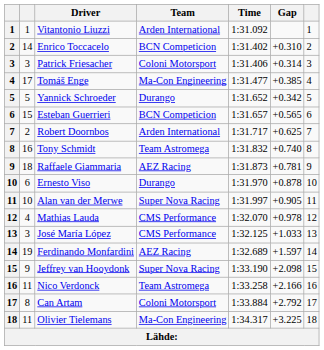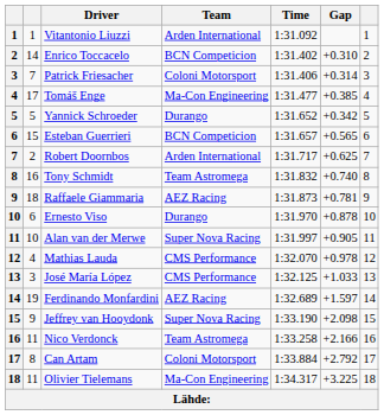 <table class="wikitable" style="font-size:85%">
 <tr>
 <th></th>
 <th></th>
 <th>Driver</th>
 <th>Team</th>
 <th>Time</th>
 <th>Gap</th>
 <th></th>
 </tr>
 <tr>
 <th>1</th>
 <td align="center">1</td>
 <td> <a href='#'>Vitantonio Liuzzi</a></td>
 <td><a href='#'>Arden International</a></td>
 <td>1:31.092</td>
 <td></td>
 <td>1</td>
 </tr>
 <tr>
 <th>2</th>
 <td align="center">14</td>
 <td> <a href='#'>Enrico Toccacelo</a></td>
 <td><a href='#'>BCN Competicion</a></td>
 <td>1:31.402</td>
 <td>+0.310</td>
 <td>2</td>
 </tr>
 <tr>
 <th>3</th>
-<td align="center">3</td>
+<td align="center">7</td>
 <td> <a href='#'>Patrick Friesacher</a></td>
 <td><a href='#'>Coloni Motorsport</a></td>
 <td>1:31.406</td>
 <td>+0.314</td>
 <td>3</td>
 </tr>
 <tr>
 <th>4</th>
 <td align="center">17</td>
 <td> <a href='#'>Tomáš Enge</a></td>
 <td><a href='#'>Ma-Con Engineering</a></td>
 <td>1:31.477</td>
 <td>+0.385</td>
 <td>4</td>
 </tr>
 <tr>
 <th>5</th>
 <td align="center">5</td>
 <td> <a href='#'>Yannick Schroeder</a></td>
 <td><a href='#'>Durango</a></td>
 <td>1:31.652</td>
 <td>+0.342</td>
 <td>5</td>
 </tr>
 <tr>
 <th>6</th>
 <td align="center">15</td>
 <td> <a href='#'>Esteban Guerrieri</a></td>
 <td><a href='#'>BCN Competicion</a></td>
 <td>1:31.657</td>
 <td>+0.565</td>
 <td>6</td>
 </tr>
 <tr>
 <th>7</th>
 <td align="center">2</td>
 <td> <a href='#'>Robert Doornbos</a></td>
 <td><a href='#'>Arden International</a></td>
 <td>1:31.717</td>
 <td>+0.625</td>
 <td>7</td>
 </tr>
 <tr>
 <th>8</th>
 <td align="center">16</td>
 <td> <a href='#'>Tony Schmidt</a></td>
 <td><a href='#'>Team Astromega</a></td>
 <td>1:31.832</td>
 <td>+0.740</td>
 <td>8</td>
 </tr>
 <tr>
 <th>9</th>
 <td align="center">18</td>
 <td> <a href='#'>Raffaele Giammaria</a></td>
 <td><a href='#'>AEZ Racing</a></td>
 <td>1:31.873</td>
 <td>+0.781</td>
 <td>9</td>
 </tr>
 <tr>
 <th>10</th>
 <td align="center">6</td>
 <td> <a href='#'>Ernesto Viso</a></td>
 <td><a href='#'>Durango</a></td>
 <td>1:31.970</td>
 <td>+0.878</td>
 <td>10</td>
 </tr>
 <tr>
 <th>11</th>
 <td align="center">10</td>
 <td> <a href='#'>Alan van der Merwe</a></td>
 <td><a href='#'>Super Nova Racing</a></td>
 <td>1:31.997</td>
 <td>+0.905</td>
 <td>11</td>
 </tr>
 <tr>
 <th>12</th>
 <td align="center">4</td>
 <td> <a href='#'>Mathias Lauda</a></td>
 <td><a href='#'>CMS Performance</a></td>
 <td>1:32.070</td>
 <td>+0.978</td>
 <td>12</td>
 </tr>
 <tr>
 <th>13</th>
 <td align="center">3</td>
 <td> <a href='#'>José María López</a></td>
 <td><a href='#'>CMS Performance</a></td>
 <td>1:32.125</td>
 <td>+1.033</td>
 <td>13</td>
 </tr>
 <tr>
 <th>14</th>
 <td align="center">19</td>
 <td> <a href='#'>Ferdinando Monfardini</a></td>
 <td><a href='#'>AEZ Racing</a></td>
 <td>1:32.689</td>
 <td>+1.597</td>
 <td>14</td>
 </tr>
 <tr>
 <th>15</th>
 <td align="center">9</td>
 <td> <a href='#'>Jeffrey van Hooydonk</a></td>
 <td><a href='#'>Super Nova Racing</a></td>
 <td>1:33.190</td>
 <td>+2.098</td>
 <td>15</td>
 </tr>
 <tr>
 <th>16</th>
 <td align="center">11</td>
 <td> <a href='#'>Nico Verdonck</a></td>
 <td><a href='#'>Team Astromega</a></td>
 <td>1:33.258</td>
 <td>+2.166</td>
 <td>16</td>
 </tr>
 <tr>
 <th>17</th>
 <td align="center">8</td>
 <td> <a href='#'>Can Artam</a></td>
 <td><a href='#'>Coloni Motorsport</a></td>
 <td>1:33.884</td>
 <td>+2.792</td>
 <td>17</td>
 </tr>
 <tr>
 <th>18</th>
 <td align="center">11</td>
 <td> <a href='#'>Olivier Tielemans</a></td>
 <td><a href='#'>Ma-Con Engineering</a></td>
 <td>1:34.317</td>
 <td>+3.225</td>
 <td>18</td>
 </tr>
 <tr>
 <th colspan="7">Lähde:</th>
 </tr>
 </table>
